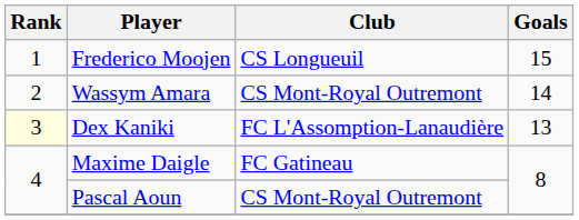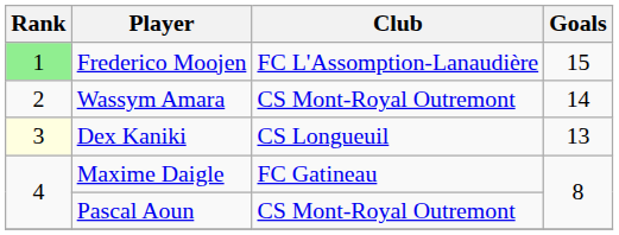 <table class="wikitable">
 <tr>
 <th>Rank</th>
 <th>Player</th>
 <th>Club</th>
 <th>Goals</th>
 </tr>
 <tr>
-<td align=center>1</td>
+<td align=center style="background: lightgreen;">1</td>
 <td><a href='#'>Frederico Moojen</a></td>
-<td><a href='#'>CS Longueuil</a></td>
+<td><a href='#'>FC L'Assomption-Lanaudière</a></td>
 <td align=center>15</td>
 </tr>
 <tr>
 <td align=center>2</td>
 <td><a href='#'>Wassym Amara</a></td>
 <td><a href='#'>CS Mont-Royal Outremont</a></td>
 <td align=center>14</td>
 </tr>
 <tr>
 <td align=center style="background: lightyellow;">3</td>
 <td><a href='#'>Dex Kaniki</a></td>
-<td><a href='#'>FC L'Assomption-Lanaudière</a></td>
+<td><a href='#'>CS Longueuil</a></td>
 <td align=center>13</td>
 </tr>
 <tr>
 <td rowspan="2" align=center>4</td>
 <td><a href='#'>Maxime Daigle</a></td>
 <td><a href='#'>FC Gatineau</a></td>
 <td rowspan="2" align=center>8</td>
 </tr>
 <tr>
 <td><a href='#'>Pascal Aoun</a></td>
 <td><a href='#'>CS Mont-Royal Outremont</a></td>
 </tr>
 <tr>
 </tr>
 </table>
